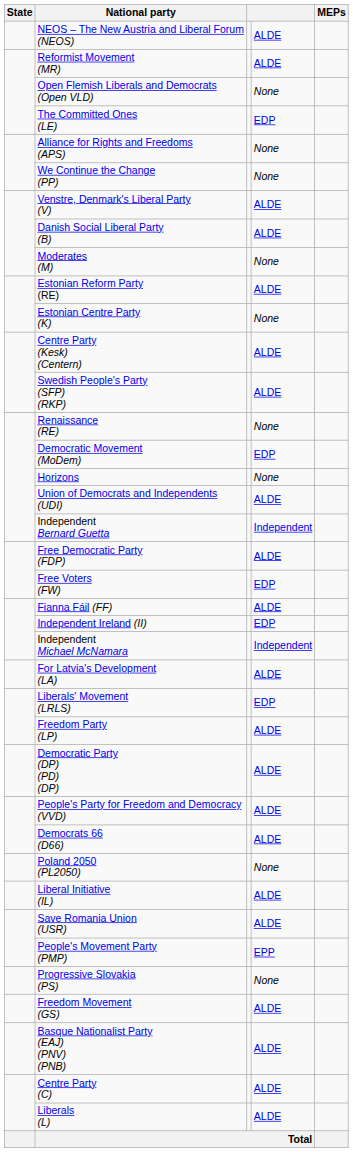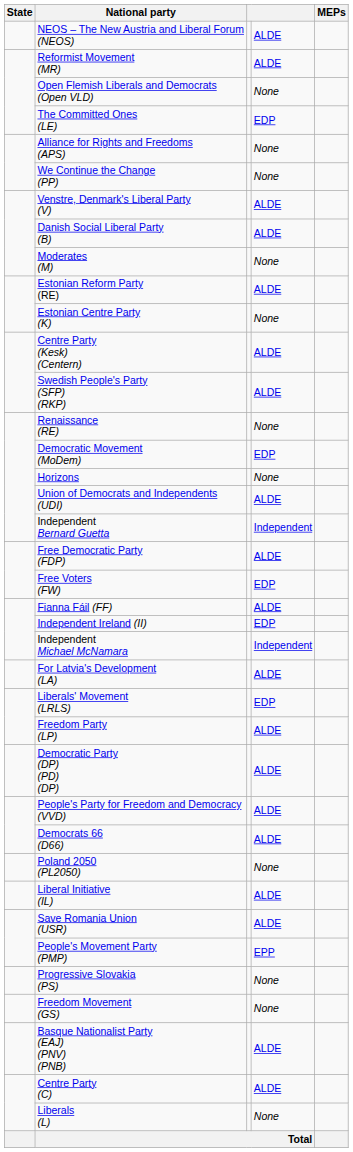 <table class="wikitable sortable" style="font-size:90%">
 <tr>
 <th>State</th>
 <th>National party</th>
 <th colspan=2></th>
 <th>MEPs</th>
 </tr>
 <tr>
 <td></td>
 <td><a href='#'>NEOS – The New Austria and Liberal Forum</a><br> <em>(NEOS)</em></td>
 <td></td>
 <td><a href='#'>ALDE</a></td>
 <td></td>
 </tr>
 <tr>
 <td rowspan=3></td>
 <td><a href='#'>Reformist Movement</a><br> <em>(MR)</em></td>
 <td></td>
 <td><a href='#'>ALDE</a></td>
 <td></td>
 </tr>
 <tr>
 <td><a href='#'>Open Flemish Liberals and Democrats</a><br><em> (Open VLD)</em></td>
 <td></td>
 <td><em>None</em></td>
 <td></td>
 </tr>
 <tr>
 <td><a href='#'>The Committed Ones</a><br> <em>(LE)</em></td>
 <td></td>
 <td><a href='#'>EDP</a></td>
 <td></td>
 </tr>
 <tr>
 <td rowspan=2></td>
 <td><a href='#'>Alliance for Rights and Freedoms</a><br> <em>(APS)</em></td>
 <td></td>
 <td><em>None</em></td>
 <td></td>
 </tr>
 <tr>
 <td><a href='#'>We Continue the Change</a><br> <em>(PP)</em></td>
 <td></td>
 <td><em>None</em></td>
 <td></td>
 </tr>
 <tr>
 <td rowspan=3></td>
 <td><a href='#'>Venstre, Denmark's Liberal Party</a><br> <em>(V)</em></td>
 <td></td>
 <td><a href='#'>ALDE</a></td>
 <td></td>
 </tr>
 <tr>
 <td><a href='#'>Danish Social Liberal Party</a><br> <em>(B)</em></td>
 <td></td>
 <td><a href='#'>ALDE</a></td>
 <td></td>
 </tr>
 <tr>
 <td><a href='#'>Moderates</a><br> <em>(M)</em></td>
 <td></td>
 <td><em>None</em></td>
 <td></td>
 </tr>
 <tr>
 <td rowspan=2></td>
 <td><a href='#'>Estonian Reform Party</a><br> (RE)</td>
 <td></td>
 <td><a href='#'>ALDE</a></td>
 <td></td>
 </tr>
 <tr>
 <td><a href='#'>Estonian Centre Party</a><br> <em>(K)</em></td>
 <td></td>
 <td><em>None</em></td>
 <td></td>
 </tr>
 <tr>
 <td rowspan=2></td>
 <td><a href='#'>Centre Party</a><br> <em>(Kesk)</em><br> <em>(Centern)</em></td>
 <td></td>
 <td><a href='#'>ALDE</a></td>
 <td></td>
 </tr>
 <tr>
 <td><a href='#'>Swedish People's Party</a><br> <em>(SFP)</em><br> <em>(RKP)</em></td>
 <td></td>
 <td><a href='#'>ALDE</a></td>
 <td></td>
 </tr>
 <tr>
 <td rowspan=5></td>
 <td><a href='#'>Renaissance</a><br> <em>(RE)</em></td>
 <td></td>
 <td><em>None</em></td>
 <td></td>
 </tr>
 <tr>
 <td><a href='#'>Democratic Movement</a><br> <em>(MoDem)</em></td>
 <td></td>
 <td><a href='#'>EDP</a></td>
 <td></td>
 </tr>
 <tr>
 <td><a href='#'>Horizons</a><br></td>
 <td></td>
 <td><em>None</em></td>
 <td></td>
 </tr>
 <tr>
 <td><a href='#'>Union of Democrats and Independents</a><br> <em>(UDI)</em></td>
 <td></td>
 <td><a href='#'>ALDE</a></td>
 <td></td>
 </tr>
 <tr>
 <td>Independent<br><em><a href='#'>Bernard Guetta</a></em></td>
 <td></td>
 <td><a href='#'>Independent</a></td>
 <td></td>
 </tr>
 <tr>
 <td rowspan=2></td>
 <td><a href='#'>Free Democratic Party</a><br> <em>(FDP)</em></td>
 <td></td>
 <td><a href='#'>ALDE</a></td>
 <td></td>
 </tr>
 <tr>
 <td><a href='#'>Free Voters</a><br> <em>(FW)</em></td>
 <td></td>
 <td><a href='#'>EDP</a></td>
 <td></td>
 </tr>
 <tr>
 <td rowspan=3></td>
 <td><a href='#'>Fianna Fáil</a> <em>(FF)</em></td>
 <td></td>
 <td><a href='#'>ALDE</a></td>
 <td></td>
 </tr>
 <tr>
 <td><a href='#'>Independent Ireland</a> <em>(II)</em></td>
 <td></td>
 <td><a href='#'>EDP</a></td>
 <td></td>
 </tr>
 <tr>
 <td>Independent<br><em><a href='#'>Michael McNamara</a></em></td>
 <td></td>
 <td><a href='#'>Independent</a></td>
 <td></td>
 </tr>
 <tr>
 <td></td>
 <td><a href='#'>For Latvia's Development</a><br> <em>(LA)</em></td>
 <td></td>
 <td><a href='#'>ALDE</a></td>
 <td></td>
 </tr>
 <tr>
 <td rowspan=2></td>
 <td><a href='#'>Liberals' Movement</a><br> <em>(LRLS)</em></td>
 <td></td>
 <td><a href='#'>EDP</a></td>
 <td></td>
 </tr>
 <tr>
 <td><a href='#'>Freedom Party</a><br> <em>(LP)</em></td>
 <td></td>
 <td><a href='#'>ALDE</a></td>
 <td></td>
 </tr>
 <tr>
 <td></td>
 <td><a href='#'>Democratic Party</a><br> <em>(DP)</em><br> <em>(PD)</em><br> <em>(DP)</em></td>
 <td></td>
 <td><a href='#'>ALDE</a></td>
 <td></td>
 </tr>
 <tr>
 <td rowspan=2></td>
 <td><a href='#'>People's Party for Freedom and Democracy</a><br> <em>(VVD)</em></td>
 <td></td>
 <td><a href='#'>ALDE</a></td>
 <td></td>
 </tr>
 <tr>
 <td><a href='#'>Democrats 66</a><br> <em>(D66)</em></td>
 <td></td>
 <td><a href='#'>ALDE</a></td>
 <td></td>
 </tr>
 <tr>
 <td></td>
 <td><a href='#'>Poland 2050</a><br> <em>(PL2050)</em></td>
 <td></td>
 <td><em>None</em></td>
 <td></td>
 </tr>
 <tr>
 <td></td>
 <td><a href='#'>Liberal Initiative</a><br> <em>(IL)</em></td>
 <td></td>
 <td><a href='#'>ALDE</a></td>
 <td></td>
 </tr>
 <tr>
 <td rowspan=2></td>
 <td><a href='#'>Save Romania Union</a><br> <em>(USR)</em></td>
 <td></td>
 <td><a href='#'>ALDE</a></td>
 <td></td>
 </tr>
 <tr>
 <td><a href='#'>People's Movement Party</a><br> <em>(PMP)</em></td>
 <td></td>
 <td><a href='#'>EPP</a></td>
 <td></td>
 </tr>
 <tr>
 <td></td>
 <td><a href='#'>Progressive Slovakia</a><br> <em>(PS)</em></td>
 <td></td>
 <td><em>None</em></td>
 <td></td>
 </tr>
 <tr>
 <td></td>
 <td><a href='#'>Freedom Movement</a><br> <em>(GS)</em></td>
 <td></td>
-<td><a href='#'>ALDE</a></td>
+<td><em>None</em></td>
 <td></td>
 </tr>
 <tr>
 <td></td>
 <td><a href='#'>Basque Nationalist Party</a><br> <em>(EAJ)</em><br> <em>(PNV)</em><br> <em>(PNB)</em></td>
 <td></td>
 <td><a href='#'>ALDE</a></td>
 <td></td>
 </tr>
 <tr>
 <td rowspan=2></td>
 <td><a href='#'>Centre Party</a><br> <em>(C)</em></td>
 <td></td>
 <td><a href='#'>ALDE</a></td>
 <td></td>
 </tr>
 <tr>
 <td><a href='#'>Liberals</a><br> <em>(L)</em></td>
 <td></td>
-<td><a href='#'>ALDE</a></td>
+<td><em>None</em></td>
 <td></td>
 </tr>
 <tr>
 <th style="text-align:left"></th>
 <th colspan=3 style="text-align:right">Total</th>
 <th></th>
 </tr>
 </table>
